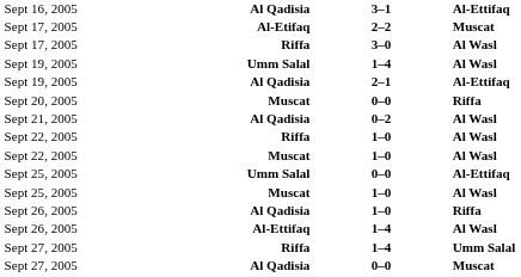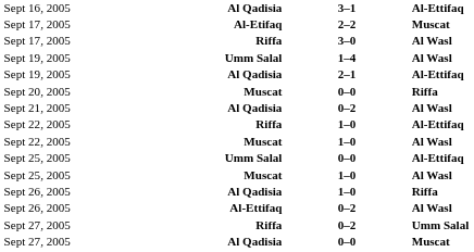 <table width=100% cellspacing=1>
 <tr>
 <th width=10%></th>
 <th width=20%></th>
 <th width=12%></th>
 <th width=20%></th>
 <th></th>
 </tr>
 <tr>
 </tr>
 <tr style=font-size:90%>
 <td align=right>Sept 16, 2005</td>
 <td align=right><strong>Al Qadisia</strong></td>
 <td align=center><strong>3–1</strong></td>
 <td><strong>Al-Ettifaq</strong></td>
 </tr>
 <tr style=font-size:90%>
 <td align=right>Sept 17, 2005</td>
 <td align=right><strong>Al-Etifaq</strong></td>
 <td align=center><strong>2–2</strong></td>
 <td><strong>Muscat</strong></td>
 </tr>
 <tr style=font-size:90%>
 <td align=right>Sept 17, 2005</td>
 <td align=right><strong>Riffa</strong></td>
 <td align=center><strong>3–0</strong></td>
 <td><strong>Al Wasl</strong></td>
 </tr>
 <tr style=font-size:90%>
 <td align=right>Sept 19, 2005</td>
 <td align=right><strong>Umm Salal</strong></td>
 <td align=center><strong>1–4</strong></td>
 <td><strong>Al Wasl</strong></td>
 </tr>
 <tr style=font-size:90%>
 <td align=right>Sept 19, 2005</td>
 <td align=right><strong>Al Qadisia</strong></td>
 <td align=center><strong>2–1</strong></td>
 <td><strong>Al-Ettifaq</strong></td>
 </tr>
 <tr style=font-size:90%>
 <td align=right>Sept 20, 2005</td>
 <td align=right><strong>Muscat</strong></td>
 <td align=center><strong>0–0</strong></td>
 <td><strong>Riffa</strong></td>
 </tr>
 <tr style=font-size:90%>
 <td align=right>Sept 21, 2005</td>
 <td align=right><strong>Al Qadisia</strong></td>
 <td align=center><strong>0–2</strong></td>
 <td><strong>Al Wasl</strong></td>
 </tr>
 <tr style=font-size:90%>
 <td align=right>Sept 22, 2005</td>
 <td align=right><strong>Riffa</strong></td>
 <td align=center><strong>1–0</strong></td>
-<td><strong>Al Wasl</strong></td>
+<td><strong>Al-Ettifaq</strong></td>
 </tr>
 <tr style=font-size:90%>
 <td align=right>Sept 22, 2005</td>
 <td align=right><strong>Muscat</strong></td>
 <td align=center><strong>1–0</strong></td>
 <td><strong>Al Wasl</strong></td>
 </tr>
 <tr style=font-size:90%>
 <td align=right>Sept 25, 2005</td>
 <td align=right><strong>Umm Salal</strong></td>
 <td align=center><strong>0–0</strong></td>
 <td><strong>Al-Ettifaq</strong></td>
 </tr>
 <tr style=font-size:90%>
 <td align=right>Sept 25, 2005</td>
 <td align=right><strong>Muscat</strong></td>
 <td align=center><strong>1–0</strong></td>
 <td><strong>Al Wasl</strong></td>
 </tr>
 <tr style=font-size:90%>
 <td align=right>Sept 26, 2005</td>
 <td align=right><strong>Al Qadisia</strong></td>
 <td align=center><strong>1–0</strong></td>
 <td><strong>Riffa</strong></td>
 </tr>
 <tr style=font-size:90%>
 <td align=right>Sept 26, 2005</td>
 <td align=right><strong>Al-Ettifaq</strong></td>
-<td align=center><strong>1–4</strong></td>
+<td align=center><strong>0–2</strong></td>
 <td><strong>Al Wasl</strong></td>
 </tr>
 <tr style=font-size:90%>
 <td align=right>Sept 27, 2005</td>
 <td align=right><strong>Riffa</strong></td>
-<td align=center><strong>1–4</strong></td>
+<td align=center><strong>0–2</strong></td>
 <td><strong>Umm Salal</strong></td>
 </tr>
 <tr style=font-size:90%>
 <td align=right>Sept 27, 2005</td>
 <td align=right><strong>Al Qadisia</strong></td>
 <td align=center><strong>0–0</strong></td>
 <td><strong>Muscat</strong></td>
 </tr>
 </table>
